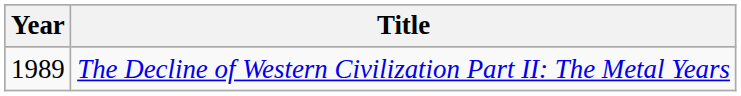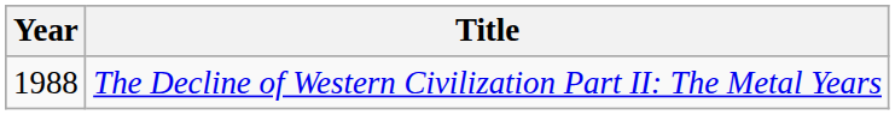 <table class="wikitable sortable">
 <tr>
 <th>Year</th>
 <th>Title</th>
 </tr>
 <tr>
-<td>1989</td>
+<td>1988</td>
 <td><em><a href='#'>The Decline of Western Civilization Part II: The Metal Years</a></em></td>
 </tr>
 </table>
